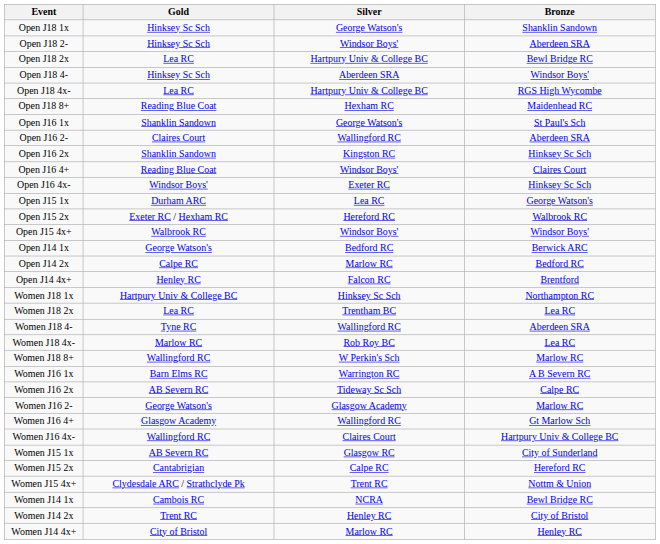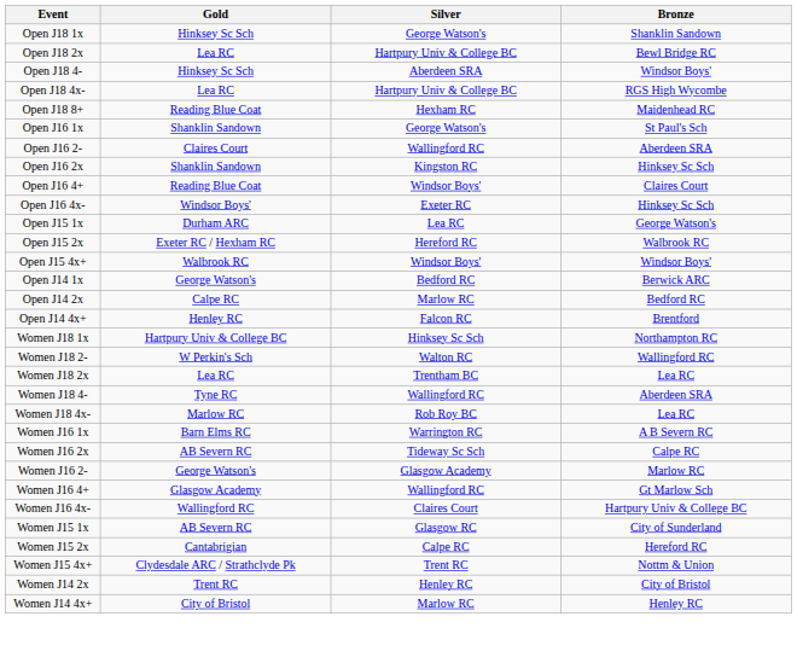 <table class="wikitable" style="text-align:center">
 <tr>
 <th width=120>Event</th>
 <th width=300>Gold</th>
 <th width=300>Silver</th>
 <th width=300>Bronze</th>
 </tr>
 <tr>
 <td>Open J18 1x</td>
 <td><a href='#'>Hinksey Sc Sch</a></td>
 <td><a href='#'>George Watson's</a></td>
 <td><a href='#'>Shanklin Sandown</a></td>
-</tr>
-<tr>
-<td>Open J18 2-</td>
-<td><a href='#'>Hinksey Sc Sch</a></td>
-<td><a href='#'>Windsor Boys'</a></td>
-<td><a href='#'>Aberdeen SRA</a></td>
 </tr>
 <tr>
 <td>Open J18 2x</td>
 <td><a href='#'>Lea RC</a></td>
 <td><a href='#'>Hartpury Univ & College BC</a></td>
 <td><a href='#'>Bewl Bridge RC</a></td>
 </tr>
 <tr>
 <td>Open J18 4-</td>
 <td><a href='#'>Hinksey Sc Sch</a></td>
 <td><a href='#'>Aberdeen SRA</a></td>
 <td><a href='#'>Windsor Boys'</a></td>
 </tr>
 <tr>
 <td>Open J18 4x-</td>
 <td><a href='#'>Lea RC</a></td>
 <td><a href='#'>Hartpury Univ & College BC</a></td>
 <td><a href='#'>RGS High Wycombe</a></td>
 </tr>
 <tr>
 <td>Open J18 8+</td>
 <td><a href='#'>Reading Blue Coat</a></td>
 <td><a href='#'>Hexham RC</a></td>
 <td><a href='#'>Maidenhead RC</a></td>
 </tr>
 <tr>
 <td>Open J16 1x</td>
 <td><a href='#'>Shanklin Sandown</a></td>
 <td><a href='#'>George Watson's</a></td>
 <td><a href='#'>St Paul's Sch</a></td>
 </tr>
 <tr>
 <td>Open J16 2-</td>
 <td><a href='#'>Claires Court</a></td>
 <td><a href='#'>Wallingford RC</a></td>
 <td><a href='#'>Aberdeen SRA</a></td>
 </tr>
 <tr>
 <td>Open J16 2x</td>
 <td><a href='#'>Shanklin Sandown</a></td>
 <td><a href='#'>Kingston RC</a></td>
 <td><a href='#'>Hinksey Sc Sch</a></td>
 </tr>
 <tr>
 <td>Open J16 4+</td>
 <td><a href='#'>Reading Blue Coat</a></td>
 <td><a href='#'>Windsor Boys'</a></td>
 <td><a href='#'>Claires Court</a></td>
 </tr>
 <tr>
 <td>Open J16 4x-</td>
 <td><a href='#'>Windsor Boys'</a></td>
 <td><a href='#'>Exeter RC</a></td>
 <td><a href='#'>Hinksey Sc Sch</a></td>
 </tr>
 <tr>
 <td>Open J15 1x</td>
 <td><a href='#'>Durham ARC</a></td>
 <td><a href='#'>Lea RC</a></td>
 <td><a href='#'>George Watson's</a></td>
 </tr>
 <tr>
 <td>Open J15 2x</td>
 <td><a href='#'>Exeter RC</a> / <a href='#'>Hexham RC</a></td>
 <td><a href='#'>Hereford RC</a></td>
 <td><a href='#'>Walbrook RC</a></td>
 </tr>
 <tr>
 <td>Open J15 4x+</td>
 <td><a href='#'>Walbrook RC</a></td>
 <td><a href='#'>Windsor Boys'</a></td>
 <td><a href='#'>Windsor Boys'</a></td>
 </tr>
 <tr>
 <td>Open J14 1x</td>
 <td><a href='#'>George Watson's</a></td>
 <td><a href='#'>Bedford RC</a></td>
 <td><a href='#'>Berwick ARC</a></td>
 </tr>
 <tr>
 <td>Open J14 2x</td>
 <td><a href='#'>Calpe RC</a></td>
 <td><a href='#'>Marlow RC</a></td>
 <td><a href='#'>Bedford RC</a></td>
 </tr>
 <tr>
 <td>Open J14 4x+</td>
 <td><a href='#'>Henley RC</a></td>
 <td><a href='#'>Falcon RC</a></td>
 <td><a href='#'>Brentford</a></td>
 </tr>
 <tr>
 <td>Women J18 1x</td>
 <td><a href='#'>Hartpury Univ & College BC</a></td>
 <td><a href='#'>Hinksey Sc Sch</a></td>
 <td><a href='#'>Northampton RC</a></td>
 </tr>
 <tr>
+<td>Women J18 2-</td>
+<td><a href='#'>W Perkin's Sch</a></td>
+<td><a href='#'>Walton RC</a></td>
+<td><a href='#'>Wallingford RC</a></td>
+</tr>
+<tr>
 <td>Women J18 2x</td>
 <td><a href='#'>Lea RC</a></td>
 <td><a href='#'>Trentham BC</a></td>
 <td><a href='#'>Lea RC</a></td>
 </tr>
 <tr>
 <td>Women J18 4-</td>
 <td><a href='#'>Tyne RC</a></td>
 <td><a href='#'>Wallingford RC</a></td>
 <td><a href='#'>Aberdeen SRA</a></td>
 </tr>
 <tr>
 <td>Women J18 4x-</td>
 <td><a href='#'>Marlow RC</a></td>
 <td><a href='#'>Rob Roy BC</a></td>
 <td><a href='#'>Lea RC</a></td>
-</tr>
-<tr>
-<td>Women J18 8+</td>
-<td><a href='#'>Wallingford RC</a></td>
-<td><a href='#'>W Perkin's Sch</a></td>
-<td><a href='#'>Marlow RC</a></td>
 </tr>
 <tr>
 <td>Women J16 1x</td>
 <td><a href='#'>Barn Elms RC</a></td>
 <td><a href='#'>Warrington RC</a></td>
 <td><a href='#'>A B Severn RC</a></td>
 </tr>
 <tr>
 <td>Women J16 2x</td>
 <td><a href='#'>AB Severn RC</a></td>
 <td><a href='#'>Tideway Sc Sch</a></td>
 <td><a href='#'>Calpe RC</a></td>
 </tr>
 <tr>
 <td>Women J16 2-</td>
 <td><a href='#'>George Watson's</a></td>
 <td><a href='#'>Glasgow Academy</a></td>
 <td><a href='#'>Marlow RC</a></td>
 </tr>
 <tr>
 <td>Women J16 4+</td>
 <td><a href='#'>Glasgow Academy</a></td>
 <td><a href='#'>Wallingford RC</a></td>
 <td><a href='#'>Gt Marlow Sch</a></td>
 </tr>
 <tr>
 <td>Women J16 4x-</td>
 <td><a href='#'>Wallingford RC</a></td>
 <td><a href='#'>Claires Court</a></td>
 <td><a href='#'>Hartpury Univ & College BC</a></td>
 </tr>
 <tr>
 <td>Women J15 1x</td>
 <td><a href='#'>AB Severn RC</a></td>
 <td><a href='#'>Glasgow RC</a></td>
 <td><a href='#'>City of Sunderland</a></td>
 </tr>
 <tr>
 <td>Women J15 2x</td>
 <td><a href='#'>Cantabrigian</a></td>
 <td><a href='#'>Calpe RC</a></td>
 <td><a href='#'>Hereford RC</a></td>
 </tr>
 <tr>
 <td>Women J15 4x+</td>
 <td><a href='#'>Clydesdale ARC</a> / <a href='#'>Strathclyde Pk</a></td>
 <td><a href='#'>Trent RC</a></td>
 <td><a href='#'>Nottm & Union</a></td>
 </tr>
 <tr>
-<td>Women J14 1x</td>
-<td><a href='#'>Cambois RC</a></td>
-<td><a href='#'>NCRA</a></td>
-<td><a href='#'>Bewl Bridge RC</a></td>
-</tr>
-<tr>
 <td>Women J14 2x</td>
 <td><a href='#'>Trent RC</a></td>
 <td><a href='#'>Henley RC</a></td>
 <td><a href='#'>City of Bristol</a></td>
 </tr>
 <tr>
 <td>Women J14 4x+</td>
 <td><a href='#'>City of Bristol</a></td>
 <td><a href='#'>Marlow RC</a></td>
 <td><a href='#'>Henley RC</a></td>
 </tr>
 </table>
